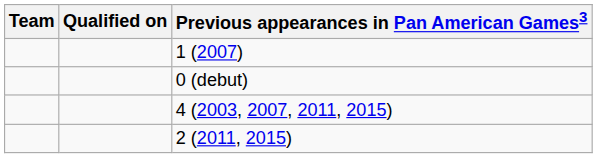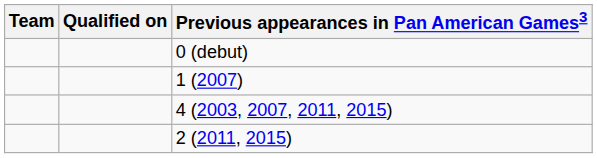 <table class="wikitable sortable">
 <tr>
 <th>Team</th>
 <th>Qualified on</th>
 <th data-sort-type="number">Previous appearances in <a href='#'>Pan American Games</a><sup><strong><a href='#'>3</a></strong></sup></th>
 </tr>
 <tr>
 <td></td>
 <td></td>
-<td>1 (<a href='#'>2007</a>)</td>
+<td>0 (debut)</td>
 </tr>
 <tr>
 <td></td>
 <td></td>
-<td>0 (debut)</td>
+<td>1 (<a href='#'>2007</a>)</td>
 </tr>
 <tr>
 <td></td>
 <td></td>
 <td>4 (<a href='#'>2003</a>, <a href='#'>2007</a>, <a href='#'>2011</a>, <a href='#'>2015</a>)</td>
 </tr>
 <tr>
 <td></td>
 <td></td>
 <td>2 (<a href='#'>2011</a>, <a href='#'>2015</a>)</td>
 </tr>
 </table>
